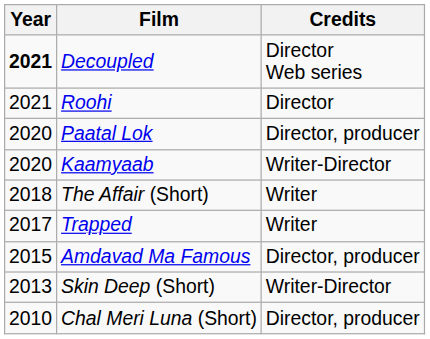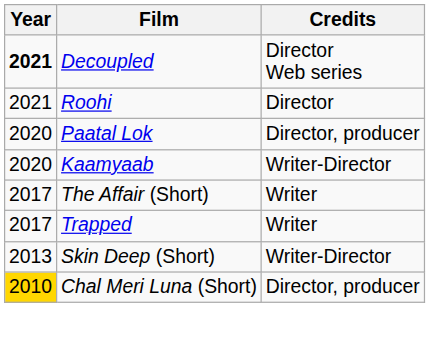 <table class="wikitable">
 <tr>
 <th><strong>Year</strong></th>
 <th><strong>Film</strong></th>
 <th><strong>Credits</strong></th>
 </tr>
 <tr>
 <td><strong>2021</strong></td>
 <td><em><a href='#'>Decoupled</a></em></td>
 <td>Director<br>Web series</td>
 </tr>
 <tr>
 <td>2021</td>
 <td><em><a href='#'>Roohi</a></em></td>
 <td>Director</td>
 </tr>
 <tr>
 <td>2020</td>
 <td><em><a href='#'>Paatal Lok</a></em></td>
 <td>Director, producer</td>
 </tr>
 <tr>
 <td>2020</td>
 <td><em><a href='#'>Kaamyaab</a></em></td>
 <td>Writer-Director</td>
 </tr>
 <tr>
-<td>2018</td>
+<td>2017</td>
 <td><em>The Affair</em> (Short)</td>
 <td>Writer</td>
 </tr>
 <tr>
 <td>2017</td>
 <td><em><a href='#'>Trapped</a></em></td>
 <td>Writer</td>
 </tr>
 <tr>
-<td>2015</td>
-<td><em><a href='#'>Amdavad Ma Famous</a></em></td>
-<td>Director, producer</td>
-</tr>
-<tr>
 <td>2013</td>
 <td><em>Skin Deep</em> (Short)</td>
 <td>Writer-Director</td>
 </tr>
 <tr>
-<td>2010</td>
+<td style="background: gold;">2010</td>
 <td><em>Chal Meri Luna</em> (Short)</td>
 <td>Director, producer</td>
 </tr>
 </table>
